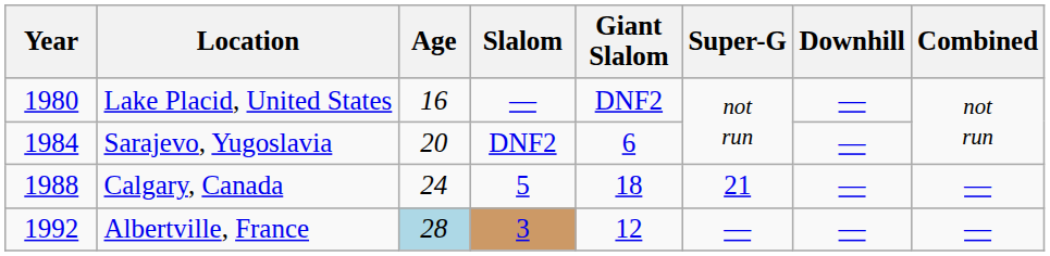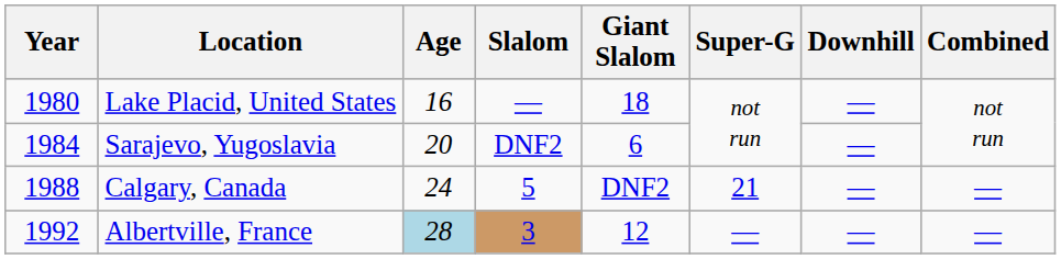 <table class=wikitable style="text-align:center">
 <tr>
 <th>  Year  </th>
 <th> Location </th>
 <th> Age </th>
 <th> Slalom </th>
 <th>Giant<br> Slalom </th>
 <th>Super-G</th>
 <th>Downhill</th>
 <th>Combined</th>
 </tr>
 <tr>
 <td><a href='#'>1980</a></td>
 <td align=left><a href='#'>Lake Placid</a>, <a href='#'>United States</a></td>
 <td><em>16</em></td>
 <td><a href='#'>—</a></td>
-<td><a href='#'>DNF2</a></td>
+<td><a href='#'>18</a></td>
 <td rowspan=2><small><em>not<br>run</em></small></td>
 <td><a href='#'>—</a></td>
 <td rowspan=2><small><em>not<br>run</em></small></td>
 </tr>
 <tr>
 <td><a href='#'>1984</a></td>
 <td align=left><a href='#'>Sarajevo</a>, <a href='#'>Yugoslavia</a></td>
 <td><em>20</em></td>
 <td><a href='#'>DNF2</a></td>
 <td><a href='#'>6</a></td>
 <td><a href='#'>—</a></td>
 </tr>
 <tr>
 <td><a href='#'>1988</a></td>
 <td align=left><a href='#'>Calgary</a>, <a href='#'>Canada</a>  </td>
 <td><em>24</em></td>
 <td><a href='#'>5</a></td>
-<td><a href='#'>18</a></td>
+<td><a href='#'>DNF2</a></td>
 <td><a href='#'>21</a></td>
 <td><a href='#'>—</a></td>
 <td><a href='#'>—</a></td>
 </tr>
 <tr>
 <td><a href='#'>1992</a></td>
 <td align=left><a href='#'>Albertville</a>, <a href='#'>France</a></td>
 <td style="background: lightblue;"><em>28</em></td>
 <td style="background:#c96;"><a href='#'>3</a></td>
 <td><a href='#'>12</a></td>
 <td><a href='#'>—</a></td>
 <td><a href='#'>—</a></td>
 <td><a href='#'>—</a></td>
 </tr>
 </table>
